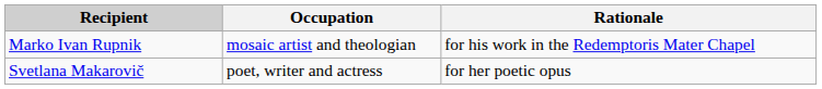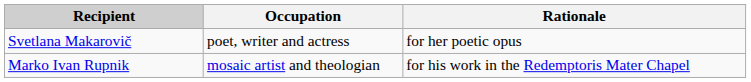 <table class="wikitable">
 <tr>
 <th style="background-color:#cfcfcf;"  align="center">Recipient</th>
 <th>Occupation</th>
 <th>Rationale</th>
 </tr>
 <tr>
+<td><a href='#'>Svetlana Makarovič</a></td>
+<td>poet, writer and actress</td>
+<td>for her poetic opus</td>
+</tr>
+<tr>
 <td style="width: 200px;"><a href='#'>Marko Ivan Rupnik</a></td>
 <td style="width: 200px;"><a href='#'>mosaic artist</a> and theologian</td>
 <td style="width: 350px;">for his work in the <a href='#'>Redemptoris Mater Chapel</a></td>
 </tr>
-<tr>
-<td><a href='#'>Svetlana Makarovič</a></td>
-<td>poet, writer and actress</td>
-<td>for her poetic opus</td>
-</tr>
 </table>
